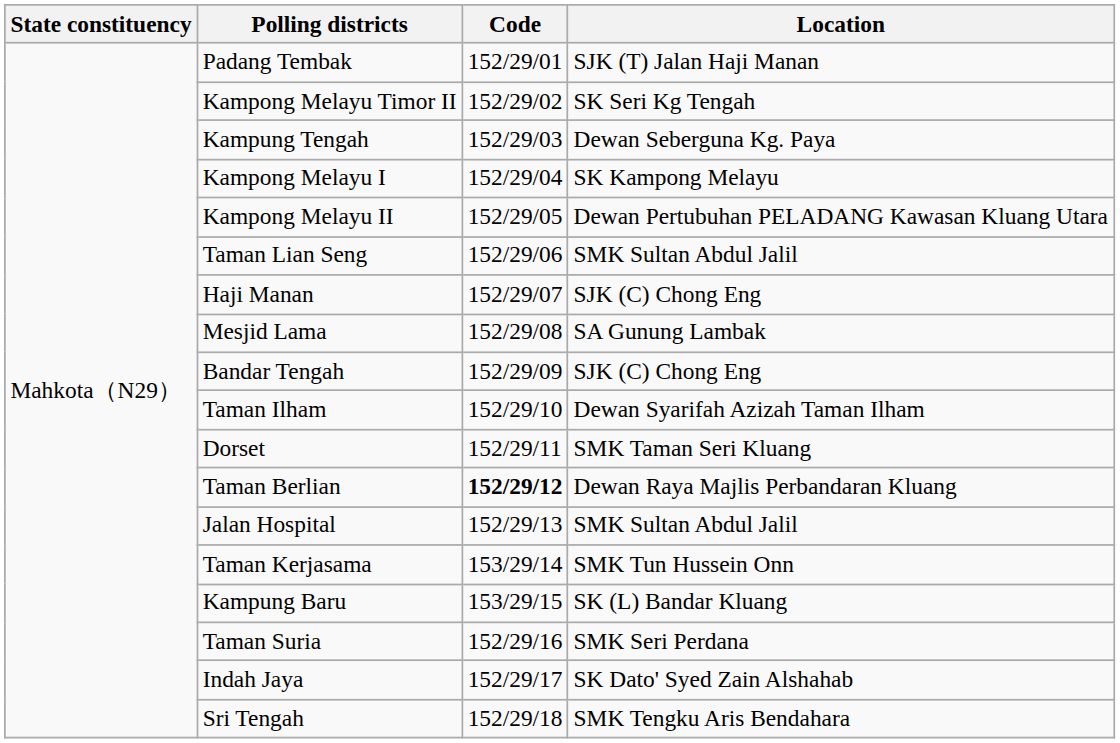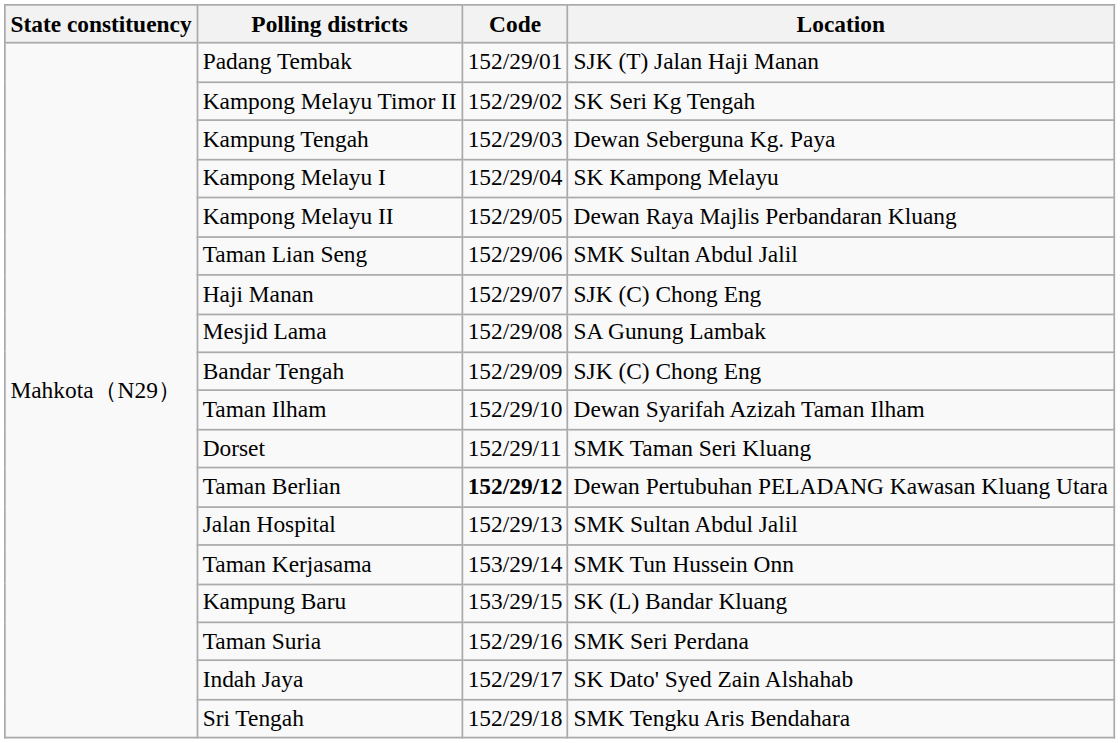 <table class="wikitable sortable mw-collapsible" style="white-space:nowrap;font-size:85%">
 <tr>
 <th>State constituency</th>
 <th>Polling districts</th>
 <th>Code</th>
 <th>Location</th>
 </tr>
 <tr>
 <td rowspan="18">Mahkota（N29）</td>
 <td>Padang Tembak</td>
 <td>152/29/01</td>
 <td>SJK (T) Jalan Haji Manan</td>
 </tr>
 <tr>
 <td>Kampong Melayu Timor II</td>
 <td>152/29/02</td>
 <td>SK Seri Kg Tengah</td>
 </tr>
 <tr>
 <td>Kampung Tengah</td>
 <td>152/29/03</td>
 <td>Dewan Seberguna Kg. Paya</td>
 </tr>
 <tr>
 <td>Kampong Melayu I</td>
 <td>152/29/04</td>
 <td>SK Kampong Melayu</td>
 </tr>
 <tr>
 <td>Kampong Melayu II</td>
 <td>152/29/05</td>
-<td>Dewan Pertubuhan PELADANG Kawasan Kluang Utara</td>
+<td>Dewan Raya Majlis Perbandaran Kluang</td>
 </tr>
 <tr>
 <td>Taman Lian Seng</td>
 <td>152/29/06</td>
 <td>SMK Sultan Abdul Jalil</td>
 </tr>
 <tr>
 <td>Haji Manan</td>
 <td>152/29/07</td>
 <td>SJK (C) Chong Eng</td>
 </tr>
 <tr>
 <td>Mesjid Lama</td>
 <td>152/29/08</td>
 <td>SA Gunung Lambak</td>
 </tr>
 <tr>
 <td>Bandar Tengah</td>
 <td>152/29/09</td>
 <td>SJK (C) Chong Eng</td>
 </tr>
 <tr>
 <td>Taman Ilham</td>
 <td>152/29/10</td>
 <td>Dewan Syarifah Azizah Taman Ilham</td>
 </tr>
 <tr>
 <td>Dorset</td>
 <td>152/29/11</td>
 <td>SMK Taman Seri Kluang</td>
 </tr>
 <tr>
 <td>Taman Berlian</td>
 <td><strong>152/29/12</strong></td>
-<td>Dewan Raya Majlis Perbandaran Kluang</td>
+<td>Dewan Pertubuhan PELADANG Kawasan Kluang Utara</td>
 </tr>
 <tr>
 <td>Jalan Hospital</td>
 <td>152/29/13</td>
 <td>SMK Sultan Abdul Jalil</td>
 </tr>
 <tr>
 <td>Taman Kerjasama</td>
 <td>153/29/14</td>
 <td>SMK Tun Hussein Onn</td>
 </tr>
 <tr>
 <td>Kampung Baru</td>
 <td>153/29/15</td>
 <td>SK (L) Bandar Kluang</td>
 </tr>
 <tr>
 <td>Taman Suria</td>
 <td>152/29/16</td>
 <td>SMK Seri Perdana</td>
 </tr>
 <tr>
 <td>Indah Jaya</td>
 <td>152/29/17</td>
 <td>SK Dato' Syed Zain Alshahab</td>
 </tr>
 <tr>
 <td>Sri Tengah</td>
 <td>152/29/18</td>
 <td>SMK Tengku Aris Bendahara</td>
 </tr>
 </table>
